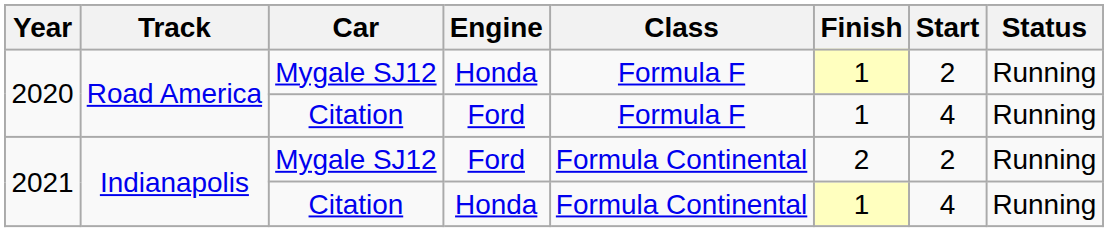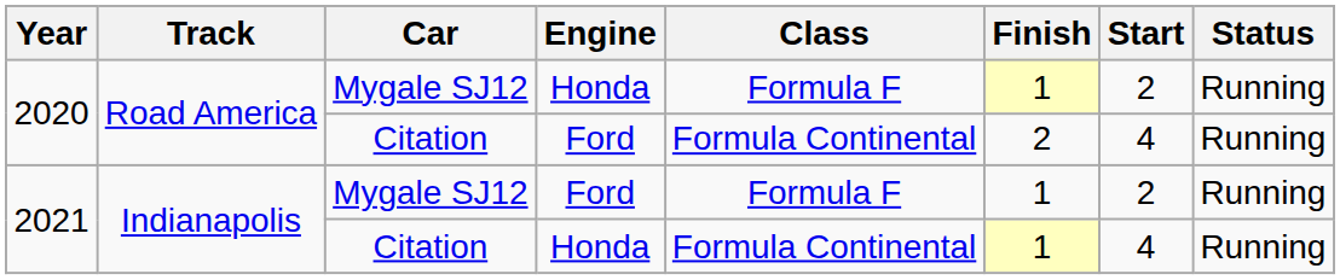 <table class="wikitable" style="text-align:center; font-size:90%">
 <tr>
 <th>Year</th>
 <th>Track</th>
 <th>Car</th>
 <th>Engine</th>
 <th>Class</th>
 <th>Finish</th>
 <th>Start</th>
 <th>Status</th>
 </tr>
 <tr>
 <td rowspan=2>2020</td>
 <td rowspan=2><a href='#'>Road America</a></td>
 <td><a href='#'>Mygale SJ12</a></td>
 <td><a href='#'>Honda</a></td>
 <td><a href='#'>Formula F</a></td>
 <td style="background:#FFFFBF;">1</td>
 <td>2</td>
 <td>Running</td>
 </tr>
 <tr>
 <td><a href='#'>Citation</a></td>
 <td><a href='#'>Ford</a></td>
-<td><a href='#'>Formula F</a></td>
-<td>1</td>
+<td><a href='#'>Formula Continental</a></td>
+<td>2</td>
 <td>4</td>
 <td>Running</td>
 </tr>
 <tr>
 <td rowspan=2>2021</td>
 <td rowspan=2><a href='#'>Indianapolis</a></td>
 <td><a href='#'>Mygale SJ12</a></td>
 <td><a href='#'>Ford</a></td>
-<td><a href='#'>Formula Continental</a></td>
-<td>2</td>
+<td><a href='#'>Formula F</a></td>
+<td>1</td>
 <td>2</td>
 <td>Running</td>
 </tr>
 <tr>
 <td><a href='#'>Citation</a></td>
 <td><a href='#'>Honda</a></td>
 <td><a href='#'>Formula Continental</a></td>
 <td style="background:#FFFFBF;">1</td>
 <td>4</td>
 <td>Running</td>
 </tr>
 </table>
